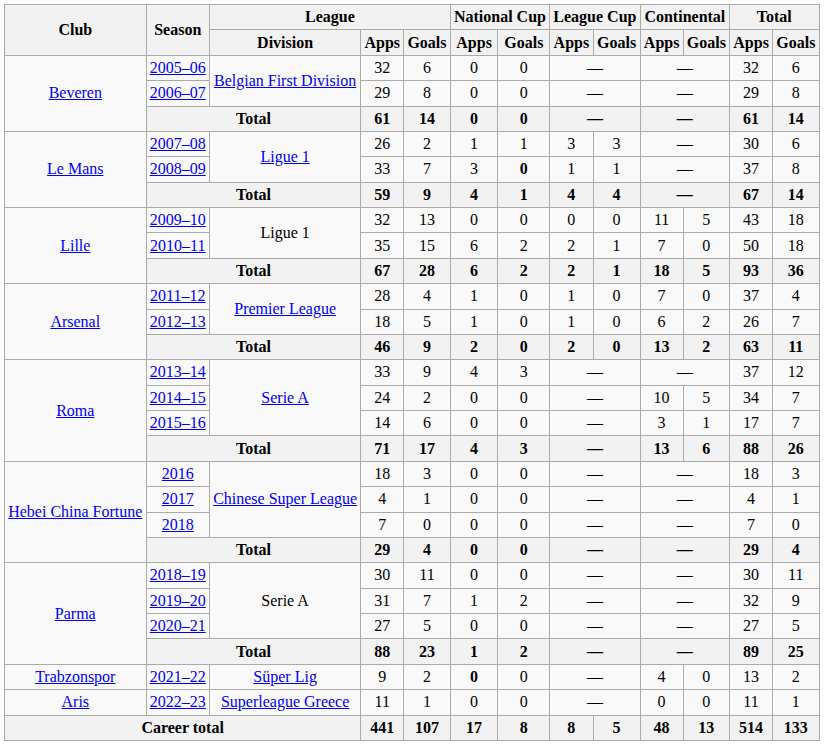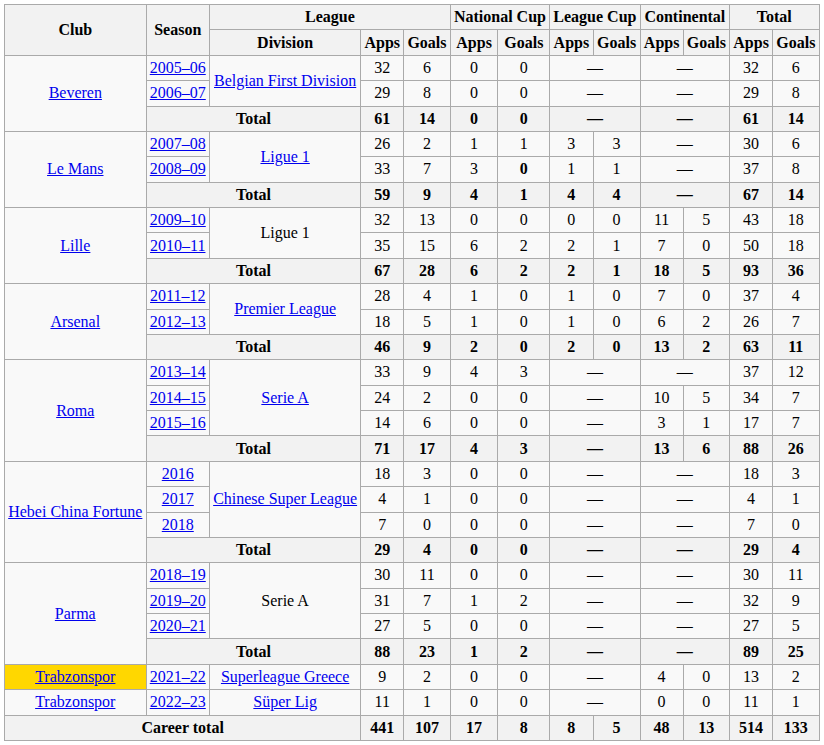 <table class="wikitable" style="text-align:center">
 <tr>
 <th rowspan="2">Club</th>
 <th rowspan="2">Season</th>
 <th colspan="3">League</th>
 <th colspan="2">National Cup</th>
 <th colspan="2">League Cup</th>
 <th colspan="2">Continental</th>
 <th colspan="2">Total</th>
 </tr>
 <tr>
 <th>Division</th>
 <th>Apps</th>
 <th>Goals</th>
 <th>Apps</th>
 <th>Goals</th>
 <th>Apps</th>
 <th>Goals</th>
 <th>Apps</th>
 <th>Goals</th>
 <th>Apps</th>
 <th>Goals</th>
 </tr>
 <tr>
 <td rowspan="3"><a href='#'>Beveren</a></td>
 <td><a href='#'>2005–06</a></td>
 <td rowspan="2"><a href='#'>Belgian First Division</a></td>
 <td>32</td>
 <td>6</td>
 <td>0</td>
 <td>0</td>
 <td colspan="2">—</td>
 <td colspan="2">—</td>
 <td>32</td>
 <td>6</td>
 </tr>
 <tr>
 <td><a href='#'>2006–07</a></td>
 <td>29</td>
 <td>8</td>
 <td>0</td>
 <td>0</td>
 <td colspan="2">—</td>
 <td colspan="2">—</td>
 <td>29</td>
 <td>8</td>
 </tr>
 <tr>
 <th colspan="2">Total</th>
 <th>61</th>
 <th>14</th>
 <th>0</th>
 <th>0</th>
 <th colspan="2">—</th>
 <th colspan="2">—</th>
 <th>61</th>
 <th>14</th>
 </tr>
 <tr>
 <td rowspan="3"><a href='#'>Le Mans</a></td>
 <td><a href='#'>2007–08</a></td>
 <td rowspan="2"><a href='#'>Ligue 1</a></td>
 <td>26</td>
 <td>2</td>
 <td>1</td>
 <td>1</td>
 <td>3</td>
 <td>3</td>
 <td colspan="2">—</td>
 <td>30</td>
 <td>6</td>
 </tr>
 <tr>
 <td><a href='#'>2008–09</a></td>
 <td>33</td>
 <td>7</td>
 <td>3</td>
 <td><strong>0</strong></td>
 <td>1</td>
 <td>1</td>
 <td colspan="2">—</td>
 <td>37</td>
 <td>8</td>
 </tr>
 <tr>
 <th colspan="2">Total</th>
 <th>59</th>
 <th>9</th>
 <th>4</th>
 <th>1</th>
 <th>4</th>
 <th>4</th>
 <th colspan="2">—</th>
 <th>67</th>
 <th>14</th>
 </tr>
 <tr>
 <td rowspan="3"><a href='#'>Lille</a></td>
 <td><a href='#'>2009–10</a></td>
 <td rowspan="2">Ligue 1</td>
 <td>32</td>
 <td>13</td>
 <td>0</td>
 <td>0</td>
 <td>0</td>
 <td>0</td>
 <td>11</td>
 <td>5</td>
 <td>43</td>
 <td>18</td>
 </tr>
 <tr>
 <td><a href='#'>2010–11</a></td>
 <td>35</td>
 <td>15</td>
 <td>6</td>
 <td>2</td>
 <td>2</td>
 <td>1</td>
 <td>7</td>
 <td>0</td>
 <td>50</td>
 <td>18</td>
 </tr>
 <tr>
 <th colspan="2">Total</th>
 <th>67</th>
 <th>28</th>
 <th>6</th>
 <th>2</th>
 <th>2</th>
 <th>1</th>
 <th>18</th>
 <th>5</th>
 <th>93</th>
 <th>36</th>
 </tr>
 <tr>
 <td rowspan="3"><a href='#'>Arsenal</a></td>
 <td><a href='#'>2011–12</a></td>
 <td rowspan="2"><a href='#'>Premier League</a></td>
 <td>28</td>
 <td>4</td>
 <td>1</td>
 <td>0</td>
 <td>1</td>
 <td>0</td>
 <td>7</td>
 <td>0</td>
 <td>37</td>
 <td>4</td>
 </tr>
 <tr>
 <td><a href='#'>2012–13</a></td>
 <td>18</td>
 <td>5</td>
 <td>1</td>
 <td>0</td>
 <td>1</td>
 <td>0</td>
 <td>6</td>
 <td>2</td>
 <td>26</td>
 <td>7</td>
 </tr>
 <tr>
 <th colspan="2">Total</th>
 <th>46</th>
 <th>9</th>
 <th>2</th>
 <th>0</th>
 <th>2</th>
 <th>0</th>
 <th>13</th>
 <th>2</th>
 <th>63</th>
 <th>11</th>
 </tr>
 <tr>
 <td rowspan="4"><a href='#'>Roma</a></td>
 <td><a href='#'>2013–14</a></td>
 <td rowspan="3"><a href='#'>Serie A</a></td>
 <td>33</td>
 <td>9</td>
 <td>4</td>
 <td>3</td>
 <td colspan="2">—</td>
 <td colspan="2">—</td>
 <td>37</td>
 <td>12</td>
 </tr>
 <tr>
 <td><a href='#'>2014–15</a></td>
 <td>24</td>
 <td>2</td>
 <td>0</td>
 <td>0</td>
 <td colspan="2">—</td>
 <td>10</td>
 <td>5</td>
 <td>34</td>
 <td>7</td>
 </tr>
 <tr>
 <td><a href='#'>2015–16</a></td>
 <td>14</td>
 <td>6</td>
 <td>0</td>
 <td>0</td>
 <td colspan="2">—</td>
 <td>3</td>
 <td>1</td>
 <td>17</td>
 <td>7</td>
 </tr>
 <tr>
 <th colspan="2">Total</th>
 <th>71</th>
 <th>17</th>
 <th>4</th>
 <th>3</th>
 <th colspan="2">—</th>
 <th>13</th>
 <th>6</th>
 <th>88</th>
 <th>26</th>
 </tr>
 <tr>
 <td rowspan="4"><a href='#'>Hebei China Fortune</a></td>
 <td><a href='#'>2016</a></td>
 <td rowspan="3"><a href='#'>Chinese Super League</a></td>
 <td>18</td>
 <td>3</td>
 <td>0</td>
 <td>0</td>
 <td colspan="2">—</td>
 <td colspan="2">—</td>
 <td>18</td>
 <td>3</td>
 </tr>
 <tr>
 <td><a href='#'>2017</a></td>
 <td>4</td>
 <td>1</td>
 <td>0</td>
 <td>0</td>
 <td colspan="2">—</td>
 <td colspan="2">—</td>
 <td>4</td>
 <td>1</td>
 </tr>
 <tr>
 <td><a href='#'>2018</a></td>
 <td>7</td>
 <td>0</td>
 <td>0</td>
 <td>0</td>
 <td colspan="2">—</td>
 <td colspan="2">—</td>
 <td>7</td>
 <td>0</td>
 </tr>
 <tr>
 <th colspan="2">Total</th>
 <th>29</th>
 <th>4</th>
 <th>0</th>
 <th>0</th>
 <th colspan="2">—</th>
 <th colspan="2">—</th>
 <th>29</th>
 <th>4</th>
 </tr>
 <tr>
 <td rowspan="4"><a href='#'>Parma</a></td>
 <td><a href='#'>2018–19</a></td>
 <td rowspan="3">Serie A</td>
 <td>30</td>
 <td>11</td>
 <td>0</td>
 <td>0</td>
 <td colspan="2">—</td>
 <td colspan="2">—</td>
 <td>30</td>
 <td>11</td>
 </tr>
 <tr>
 <td><a href='#'>2019–20</a></td>
 <td>31</td>
 <td>7</td>
 <td>1</td>
 <td>2</td>
 <td colspan="2">—</td>
 <td colspan="2">—</td>
 <td>32</td>
 <td>9</td>
 </tr>
 <tr>
 <td><a href='#'>2020–21</a></td>
 <td>27</td>
 <td>5</td>
 <td>0</td>
 <td>0</td>
 <td colspan="2">—</td>
 <td colspan="2">—</td>
 <td>27</td>
 <td>5</td>
 </tr>
 <tr>
 <th colspan="2">Total</th>
 <th>88</th>
 <th>23</th>
 <th>1</th>
 <th>2</th>
 <th colspan="2">—</th>
 <th colspan="2">—</th>
 <th>89</th>
 <th>25</th>
 </tr>
 <tr>
-<td><a href='#'>Trabzonspor</a></td>
+<td style="background: gold;"><a href='#'>Trabzonspor</a></td>
 <td><a href='#'>2021–22</a></td>
-<td><a href='#'>Süper Lig</a></td>
+<td><a href='#'>Superleague Greece</a></td>
 <td>9</td>
 <td>2</td>
-<td><strong>0</strong></td>
+<td>0</td>
 <td>0</td>
 <td colspan="2">—</td>
 <td>4</td>
 <td>0</td>
 <td>13</td>
 <td>2</td>
 </tr>
 <tr>
-<td><a href='#'>Aris</a></td>
+<td><a href='#'>Trabzonspor</a></td>
 <td><a href='#'>2022–23</a></td>
-<td><a href='#'>Superleague Greece</a></td>
+<td><a href='#'>Süper Lig</a></td>
 <td>11</td>
 <td>1</td>
 <td>0</td>
 <td>0</td>
 <td colspan="2">—</td>
 <td>0</td>
 <td>0</td>
 <td>11</td>
 <td>1</td>
 </tr>
 <tr>
 <th colspan="3">Career total</th>
 <th>441</th>
 <th>107</th>
 <th>17</th>
 <th>8</th>
 <th>8</th>
 <th>5</th>
 <th>48</th>
 <th>13</th>
 <th>514</th>
 <th>133</th>
 </tr>
 </table>
